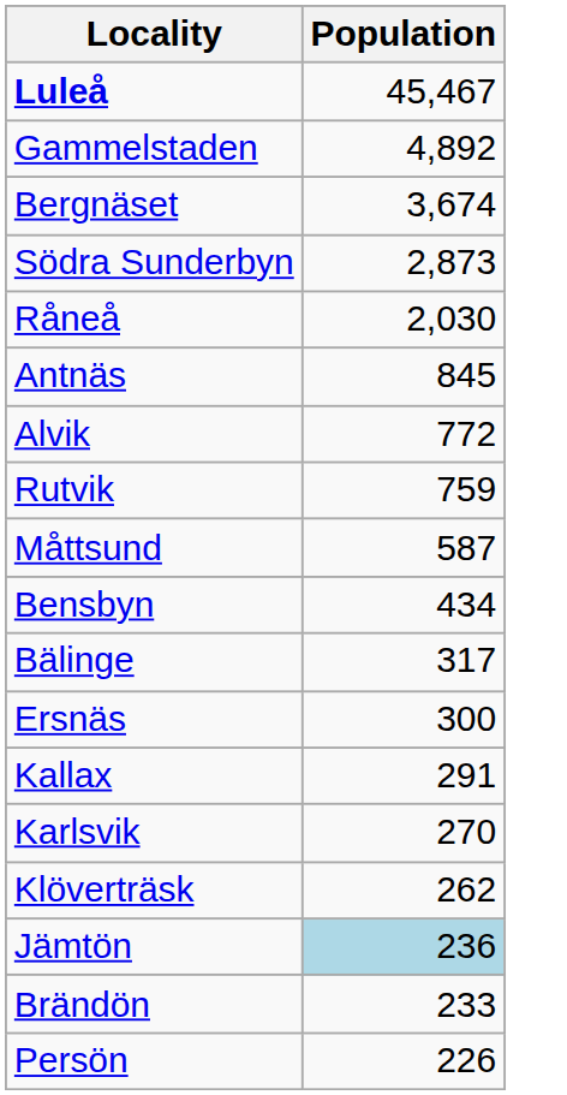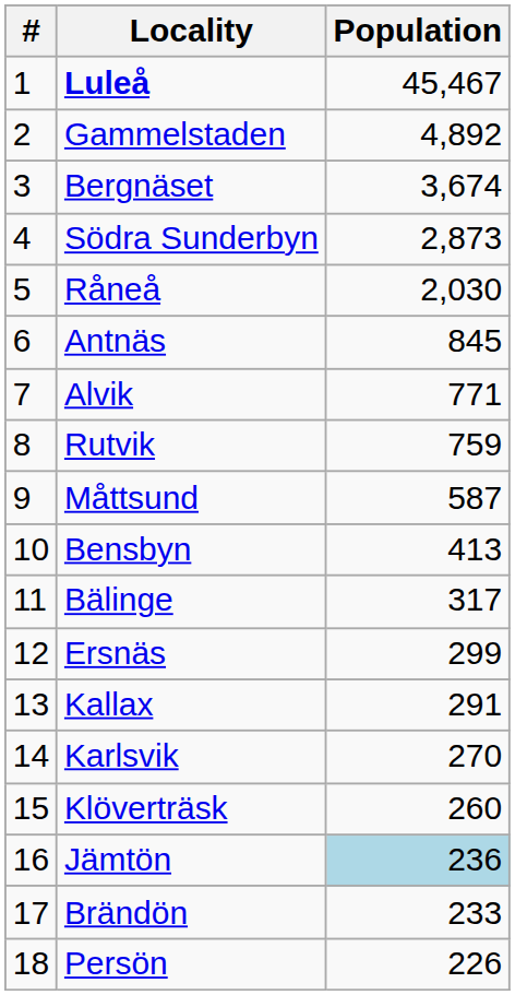 <table class="wikitable">
 <tr>
+<th>#</th>
 <th>Locality</th>
 <th>Population</th>
 </tr>
 <tr>
+<td>1</td>
 <td><strong><a href='#'>Luleå</a></strong></td>
 <td align="right">45,467</td>
 </tr>
 <tr>
+<td>2</td>
 <td><a href='#'>Gammelstaden</a></td>
 <td align="right">4,892</td>
 </tr>
 <tr>
+<td>3</td>
 <td><a href='#'>Bergnäset</a></td>
 <td align="right">3,674</td>
 </tr>
 <tr>
+<td>4</td>
 <td><a href='#'>Södra Sunderbyn</a></td>
 <td align="right">2,873</td>
 </tr>
 <tr>
+<td>5</td>
 <td><a href='#'>Råneå</a></td>
 <td align="right">2,030</td>
 </tr>
 <tr>
+<td>6</td>
 <td><a href='#'>Antnäs</a></td>
 <td align="right">845</td>
 </tr>
 <tr>
+<td>7</td>
 <td><a href='#'>Alvik</a></td>
-<td align="right">772</td>
+<td align="right">771</td>
 </tr>
 <tr>
+<td>8</td>
 <td><a href='#'>Rutvik</a></td>
 <td align="right">759</td>
 </tr>
 <tr>
+<td>9</td>
 <td><a href='#'>Måttsund</a></td>
 <td align="right">587</td>
 </tr>
 <tr>
+<td>10</td>
 <td><a href='#'>Bensbyn</a></td>
-<td align="right">434</td>
+<td align="right">413</td>
 </tr>
 <tr>
+<td>11</td>
 <td><a href='#'>Bälinge</a></td>
 <td align="right">317</td>
 </tr>
 <tr>
+<td>12</td>
 <td><a href='#'>Ersnäs</a></td>
-<td align="right">300</td>
+<td align="right">299</td>
 </tr>
 <tr>
+<td>13</td>
 <td><a href='#'>Kallax</a></td>
 <td align="right">291</td>
 </tr>
 <tr>
+<td>14</td>
 <td><a href='#'>Karlsvik</a></td>
 <td align="right">270</td>
 </tr>
 <tr>
+<td>15</td>
 <td><a href='#'>Klöverträsk</a></td>
-<td align="right">262</td>
+<td align="right">260</td>
 </tr>
 <tr>
+<td>16</td>
 <td><a href='#'>Jämtön</a></td>
 <td align="right" style="background: lightblue;">236</td>
 </tr>
 <tr>
+<td>17</td>
 <td><a href='#'>Brändön</a></td>
 <td align="right">233</td>
 </tr>
 <tr>
+<td>18</td>
 <td><a href='#'>Persön</a></td>
 <td align="right">226</td>
 </tr>
 </table>
